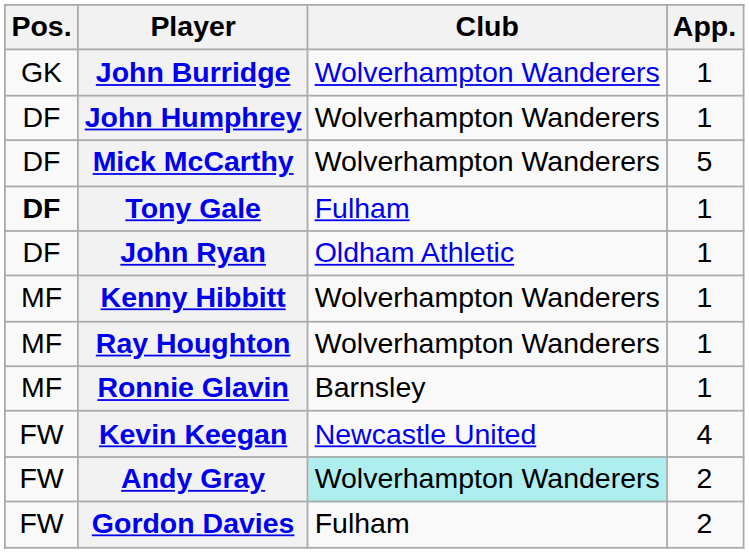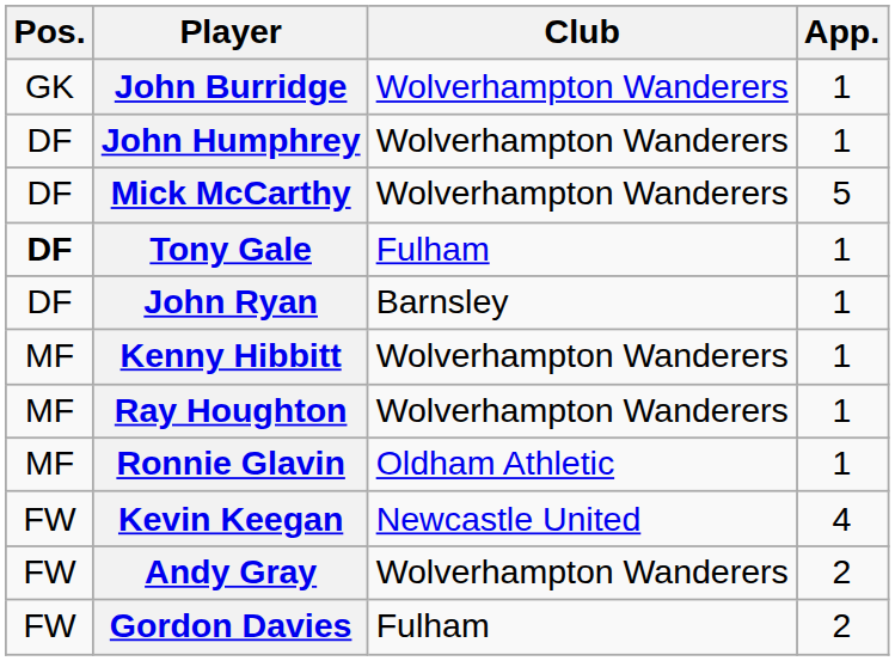 <table class="wikitable plainrowheaders" style="text-align: left">
 <tr>
 <th scope=col>Pos.</th>
 <th scope=col>Player</th>
 <th scope=col>Club</th>
 <th scope=col>App.</th>
 </tr>
 <tr>
 <td style=text-align:center>GK</td>
 <th scope=row><a href='#'>John Burridge</a></th>
 <td><a href='#'>Wolverhampton Wanderers</a></td>
 <td style=text-align:center>1</td>
 </tr>
 <tr>
 <td style=text-align:center>DF</td>
 <th scope=row><a href='#'>John Humphrey</a></th>
 <td>Wolverhampton Wanderers</td>
 <td style=text-align:center>1</td>
 </tr>
 <tr>
 <td style=text-align:center>DF</td>
 <th scope=row><a href='#'>Mick McCarthy</a> </th>
 <td>Wolverhampton Wanderers</td>
 <td style=text-align:center>5</td>
 </tr>
 <tr>
 <td style=text-align:center><strong>DF</strong></td>
 <th scope=row><a href='#'>Tony Gale</a></th>
 <td><a href='#'>Fulham</a></td>
 <td style=text-align:center>1</td>
 </tr>
 <tr>
 <td style=text-align:center>DF</td>
 <th scope=row><a href='#'>John Ryan</a></th>
-<td><a href='#'>Oldham Athletic</a></td>
+<td>Barnsley</td>
 <td style=text-align:center>1</td>
 </tr>
 <tr>
 <td style=text-align:center>MF</td>
 <th scope=row><a href='#'>Kenny Hibbitt</a></th>
 <td>Wolverhampton Wanderers</td>
 <td style=text-align:center>1</td>
 </tr>
 <tr>
 <td style=text-align:center>MF</td>
 <th scope=row><a href='#'>Ray Houghton</a></th>
 <td>Wolverhampton Wanderers</td>
 <td style=text-align:center>1</td>
 </tr>
 <tr>
 <td style=text-align:center>MF</td>
 <th scope=row><a href='#'>Ronnie Glavin</a></th>
-<td>Barnsley</td>
+<td><a href='#'>Oldham Athletic</a></td>
 <td style=text-align:center>1</td>
 </tr>
 <tr>
 <td style=text-align:center>FW</td>
 <th scope=row><a href='#'>Kevin Keegan</a></th>
 <td><a href='#'>Newcastle United</a></td>
 <td style=text-align:center>4</td>
 </tr>
 <tr>
 <td style=text-align:center>FW</td>
 <th scope=row><a href='#'>Andy Gray</a></th>
-<td style="background: paleturquoise;">Wolverhampton Wanderers</td>
+<td>Wolverhampton Wanderers</td>
 <td style=text-align:center>2</td>
 </tr>
 <tr>
 <td style=text-align:center>FW</td>
 <th scope=row><a href='#'>Gordon Davies</a></th>
 <td>Fulham</td>
 <td style=text-align:center>2</td>
 </tr>
 </table>
